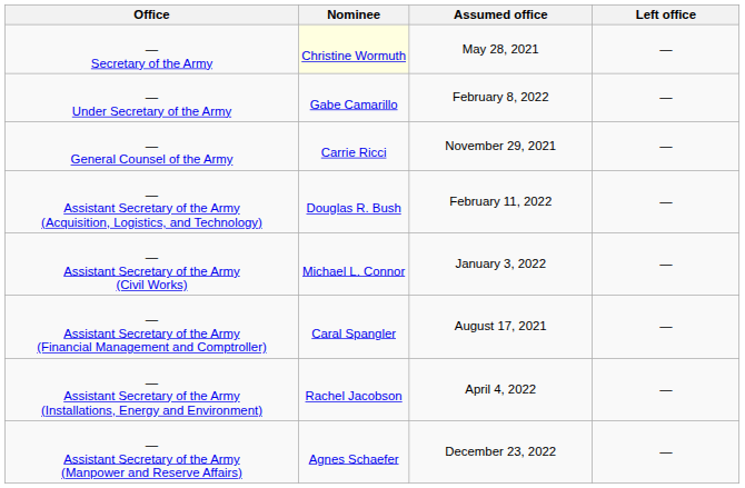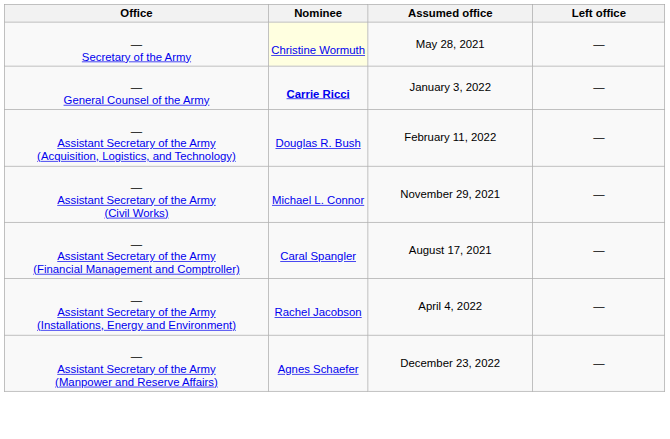 <table class="wikitable sortable" style="text-align:center">
 <tr>
 <th style="width:40%;">Office</th>
 <th style="width:15%;">Nominee</th>
 <th data-sort-type="date" style="width:25%;">Assumed office</th>
 <th data-sort-type="date" style="width:20%;">Left office</th>
 </tr>
 <tr>
 <td><br>—<br><a href='#'>Secretary of the Army</a></td>
 <td style="background: lightyellow;"><br><a href='#'>Christine Wormuth</a></td>
 <td data-sort-value="May 28, 2021">May 28, 2021<br></td>
 <td>—</td>
 </tr>
 <tr>
-<td><br>—<br><a href='#'>Under Secretary of the Army</a></td>
-<td><br><a href='#'>Gabe Camarillo</a></td>
-<td data-sort-value="February 8, 2022">February 8, 2022<br></td>
-<td>—</td>
-</tr>
-<tr>
 <td><br>—<br><a href='#'>General Counsel of the Army</a></td>
-<td><br><a href='#'>Carrie Ricci</a></td>
-<td data-sort-value="November 29, 2021">November 29, 2021<br></td>
+<td><strong><br><a href='#'>Carrie Ricci</a></strong></td>
+<td data-sort-value="January 3, 2022">January 3, 2022<br></td>
 <td>—</td>
 </tr>
 <tr>
 <td><br>—<br><a href='#'>Assistant Secretary of the Army<br>(Acquisition, Logistics, and Technology)</a></td>
 <td><br><a href='#'>Douglas R. Bush</a></td>
 <td data-sort-value="February 11, 2022">February 11, 2022<br></td>
 <td>—</td>
 </tr>
 <tr>
 <td><br>—<br><a href='#'>Assistant Secretary of the Army<br>(Civil Works)</a></td>
 <td><br><a href='#'>Michael L. Connor</a></td>
-<td data-sort-value="January 3, 2022">January 3, 2022<br></td>
+<td data-sort-value="November 29, 2021">November 29, 2021<br></td>
 <td>—</td>
 </tr>
 <tr>
 <td><br>—<br><a href='#'>Assistant Secretary of the Army<br>(Financial Management and Comptroller)</a></td>
 <td><br><a href='#'>Caral Spangler</a></td>
 <td data-sort-value="August 17, 2021">August 17, 2021<br></td>
 <td>—</td>
 </tr>
 <tr>
 <td><br>—<br><a href='#'>Assistant Secretary of the Army<br>(Installations, Energy and Environment)</a></td>
 <td><br><a href='#'>Rachel Jacobson</a></td>
 <td data-sort-value="April 4, 2022">April 4, 2022<br></td>
 <td>—</td>
 </tr>
 <tr>
 <td><br>—<br><a href='#'>Assistant Secretary of the Army<br>(Manpower and Reserve Affairs)</a></td>
 <td><br><a href='#'>Agnes Schaefer</a></td>
 <td data-sort-value="December 23, 2022">December 23, 2022<br></td>
 <td>—</td>
 </tr>
 </table>
